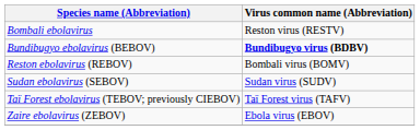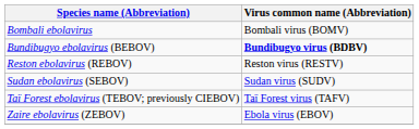 <table class="wikitable">
 <tr>
 <th><strong><a href='#'>Species name (Abbreviation)</a></strong></th>
 <th><strong>Virus common name (Abbreviation)</strong></th>
 </tr>
 <tr>
 <td><em><a href='#'>Bombali ebolavirus</a></em></td>
-<td>Reston virus (RESTV)</td>
+<td>Bombali virus (BOMV)</td>
 </tr>
 <tr valign="TOP">
 <td><em><a href='#'>Bundibugyo ebolavirus</a></em> (BEBOV)</td>
 <td><strong><a href='#'>Bundibugyo virus</a> (BDBV)</strong></td>
 </tr>
 <tr valign="TOP">
 <td><em><a href='#'>Reston ebolavirus</a></em> (REBOV)</td>
-<td>Bombali virus (BOMV)</td>
+<td>Reston virus (RESTV)</td>
 </tr>
 <tr valign="TOP">
 <td><em><a href='#'>Sudan ebolavirus</a></em> (SEBOV)</td>
 <td><a href='#'>Sudan virus</a> (SUDV)</td>
 </tr>
 <tr valign="TOP">
 <td><em><a href='#'>Taï Forest ebolavirus</a></em> (TEBOV; previously CIEBOV)</td>
 <td><a href='#'>Taï Forest virus</a> (TAFV)</td>
 </tr>
 <tr valign="TOP">
 <td><em><a href='#'>Zaire ebolavirus</a></em> (ZEBOV)</td>
 <td><a href='#'>Ebola virus</a> (EBOV)</td>
 </tr>
 <tr valign="TOP">
 </tr>
 </table>
